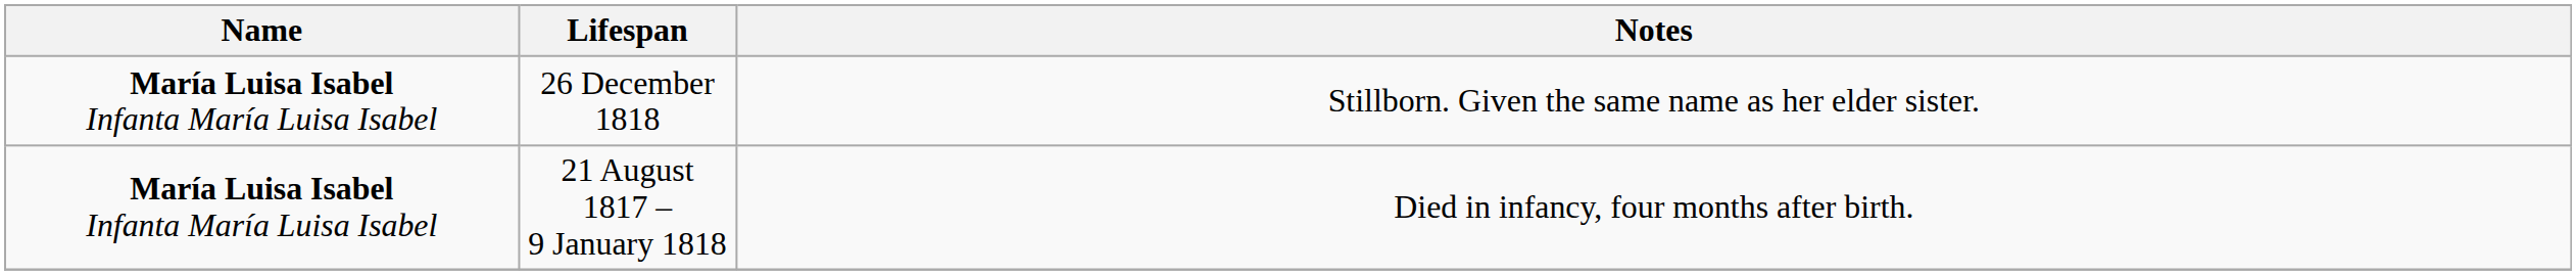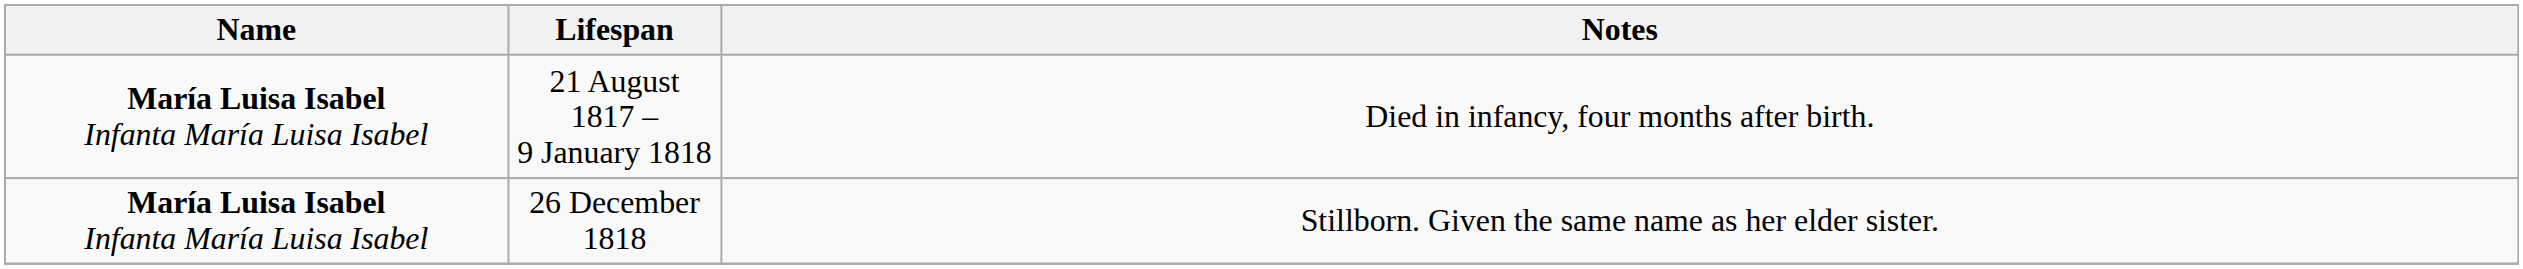 <table style="text-align:center; width:100%" class="wikitable">
 <tr>
 <th width=20%>Name</th>
 <th width=100px>Lifespan</th>
 <th>Notes</th>
 </tr>
 <tr>
+<td><strong>María Luisa Isabel</strong><br> <em>Infanta María Luisa Isabel</em></td>
+<td>21 August 1817 –<br>9 January 1818</td>
+<td>Died in infancy, four months after birth.</td>
+</tr>
+<tr>
 <td><strong>María Luisa Isabel</strong><br><em>Infanta María Luisa Isabel</em></td>
 <td>26 December 1818</td>
 <td>Stillborn. Given the same name as her elder sister.</td>
 </tr>
 <tr>
-<td><strong>María Luisa Isabel</strong><br> <em>Infanta María Luisa Isabel</em></td>
-<td>21 August 1817 –<br>9 January 1818</td>
-<td>Died in infancy, four months after birth.</td>
-</tr>
-<tr>
 </tr>
 </table>
